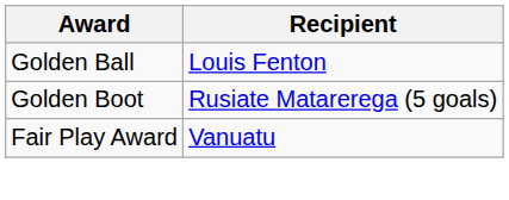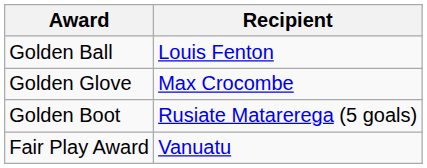 <table class=wikitable>
 <tr>
 <th>Award</th>
 <th>Recipient </th>
 </tr>
 <tr>
 <td>Golden Ball</td>
 <td> <a href='#'>Louis Fenton</a></td>
 </tr>
 <tr>
+<td>Golden Glove</td>
+<td> <a href='#'>Max Crocombe</a></td>
+</tr>
+<tr>
 <td>Golden Boot</td>
 <td> <a href='#'>Rusiate Matarerega</a> (5 goals)</td>
 </tr>
 <tr>
 <td>Fair Play Award</td>
 <td> <a href='#'>Vanuatu</a></td>
 </tr>
 </table>
